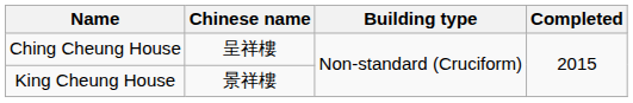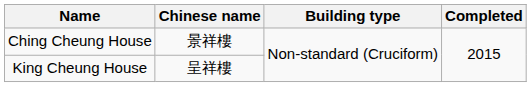 <table class="wikitable" style="text-align: center">
 <tr>
 <th>Name</th>
 <th>Chinese name</th>
 <th>Building type</th>
 <th>Completed</th>
 </tr>
 <tr>
 <td>Ching Cheung House</td>
-<td>呈祥樓</td>
+<td>景祥樓</td>
 <td rowspan="2">Non-standard (Cruciform)</td>
 <td rowspan="2">2015</td>
 </tr>
 <tr>
 <td>King Cheung House</td>
-<td>景祥樓</td>
+<td>呈祥樓</td>
 </tr>
 </table>
